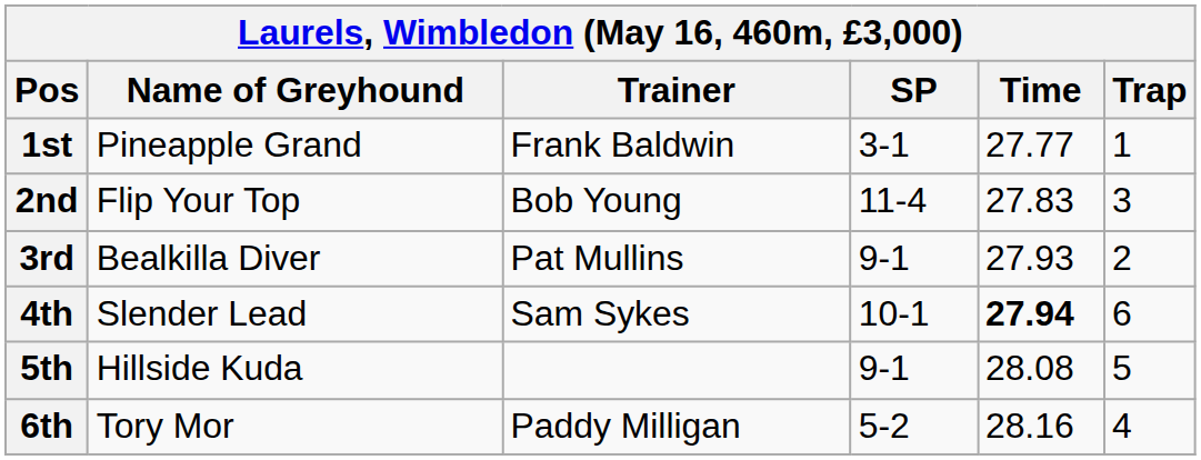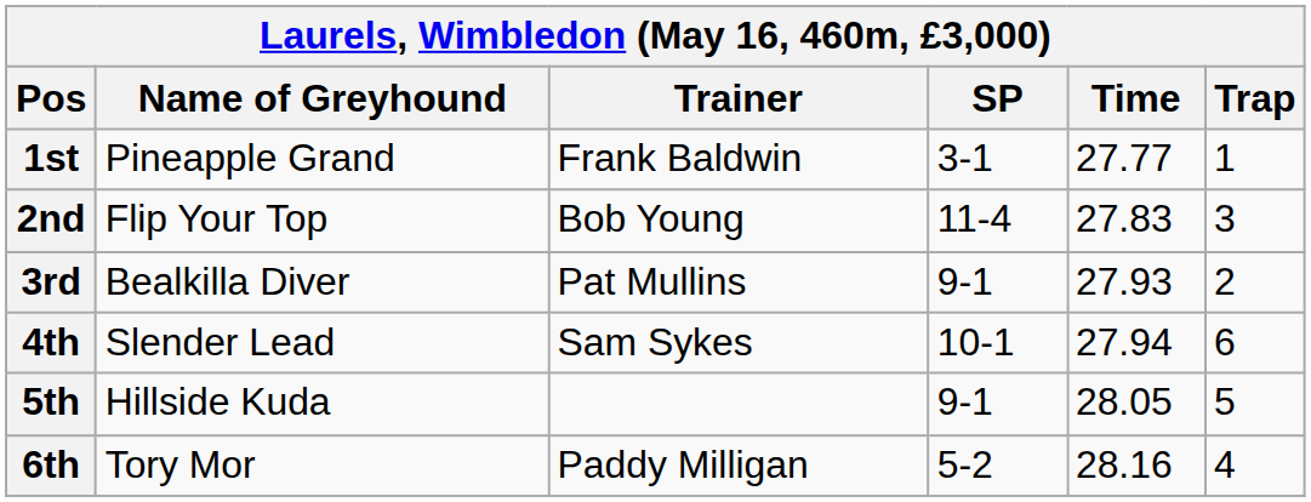 <table class="wikitable">
 <tr>
 <th colspan="6"><a href='#'>Laurels</a>, <a href='#'>Wimbledon</a> (May 16, 460m, £3,000)</th>
 </tr>
 <tr>
 <th width=30>Pos</th>
 <th width=180>Name of Greyhound</th>
 <th width=150>Trainer</th>
 <th width=50>SP</th>
 <th width=50>Time</th>
 <th width=30>Trap</th>
 </tr>
 <tr>
 <th>1st</th>
 <td>Pineapple Grand</td>
 <td>Frank Baldwin</td>
 <td>3-1</td>
 <td>27.77</td>
 <td>1</td>
 </tr>
 <tr>
 <th>2nd</th>
 <td>Flip Your Top</td>
 <td>Bob Young</td>
 <td>11-4</td>
 <td>27.83</td>
 <td>3</td>
 </tr>
 <tr>
 <th>3rd</th>
 <td>Bealkilla Diver</td>
 <td>Pat Mullins</td>
 <td>9-1</td>
 <td>27.93</td>
 <td>2</td>
 </tr>
 <tr>
 <th>4th</th>
 <td>Slender Lead</td>
 <td>Sam Sykes</td>
 <td>10-1</td>
-<td><strong>27.94</strong></td>
+<td>27.94</td>
 <td>6</td>
 </tr>
 <tr>
 <th>5th</th>
 <td>Hillside Kuda</td>
 <td></td>
 <td>9-1</td>
-<td>28.08</td>
+<td>28.05</td>
 <td>5</td>
 </tr>
 <tr>
 <th>6th</th>
 <td>Tory Mor</td>
 <td>Paddy Milligan</td>
 <td>5-2</td>
 <td>28.16</td>
 <td>4</td>
 </tr>
 </table>
